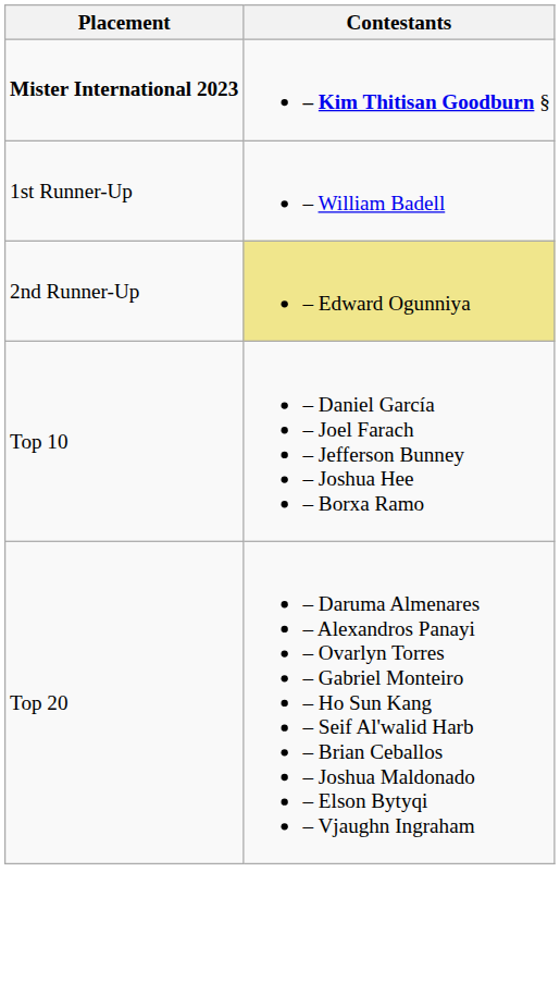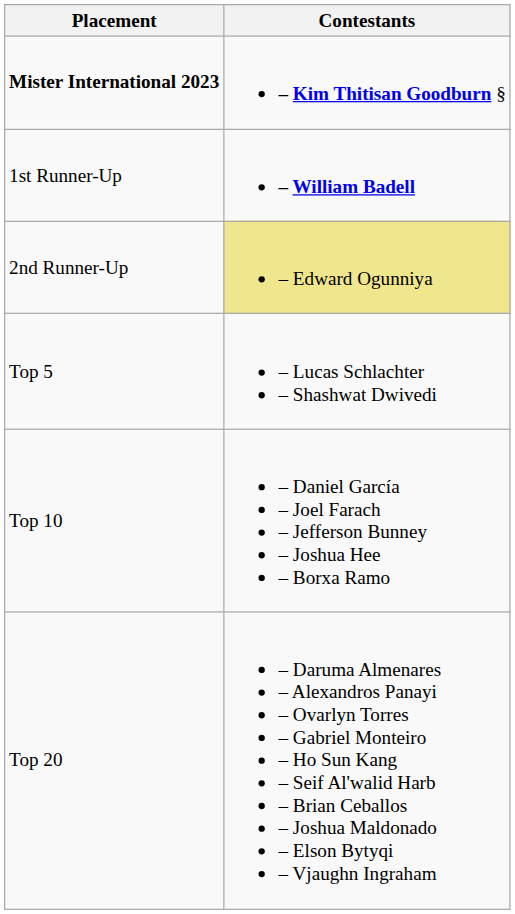 <table class="wikitable sortable" style="font-size: 95%;">
 <tr>
 <th>Placement</th>
 <th>Contestants</th>
 </tr>
 <tr>
 <td><strong>Mister International 2023</strong></td>
 <td><br><ul><li><strong> – <a href='#'>Kim Thitisan Goodburn</a></strong> §</li></ul></td>
 </tr>
 <tr>
 <td>1st Runner-Up</td>
-<td><br><ul><li> – <a href='#'>William Badell</a></li></ul></td>
+<td><strong><br><ul><li> – <a href='#'>William Badell</a></li></ul></strong></td>
 </tr>
 <tr>
 <td>2nd Runner-Up</td>
 <td style="background: khaki;"><br><ul><li> – Edward Ogunniya</li></ul></td>
+</tr>
+<tr>
+<td>Top 5</td>
+<td><br><ul><li> – Lucas Schlachter</li><li> – Shashwat Dwivedi</li></ul></td>
 </tr>
 <tr>
 <td>Top 10</td>
 <td><br><ul><li> –  Daniel García</li><li> – Joel Farach</li><li> – Jefferson Bunney</li><li> – Joshua Hee</li><li> – Borxa Ramo</li></ul></td>
 </tr>
 <tr>
 <td>Top 20</td>
 <td><br><ul><li> – Daruma Almenares</li><li> – Alexandros Panayi</li><li> – Ovarlyn Torres</li><li> – Gabriel Monteiro</li><li> – Ho Sun Kang</li><li> – Seif Al'walid Harb</li><li> – Brian Ceballos</li><li> – Joshua Maldonado</li><li> – Elson Bytyqi</li><li> – Vjaughn Ingraham</li></ul></td>
 </tr>
 </table>
